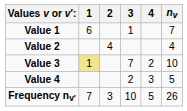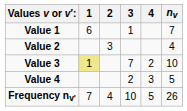 <table class="wikitable" style="text-align:center; margin:1em auto 1em auto; ">
 <tr align=center>
 <th><strong>Values <em>v</em> or <em>v</em>′:</strong></th>
 <th width="25">1</th>
 <th width="25">2</th>
 <th width="25">3</th>
 <th width="25">4</th>
 <th width="25"><em>n</em><sub><em>v</em></sub></th>
 </tr>
 <tr>
 <td><strong>Value 1</strong></td>
 <td>6</td>
 <td></td>
 <td>1</td>
 <td></td>
 <td>7</td>
 </tr>
 <tr>
 <td><strong>Value 2</strong></td>
 <td></td>
-<td>4</td>
+<td>3</td>
 <td></td>
 <td></td>
 <td>4</td>
 </tr>
 <tr>
 <td><strong>Value 3</strong></td>
 <td style="background: khaki;">1</td>
 <td></td>
 <td>7</td>
 <td>2</td>
 <td>10</td>
 </tr>
 <tr>
 <td><strong>Value 4</strong></td>
 <td></td>
 <td></td>
 <td>2</td>
 <td>3</td>
 <td>5</td>
 </tr>
 <tr>
 <td><strong>Frequency n<sub>v'</sub></strong></td>
 <td>7</td>
-<td>3</td>
+<td>4</td>
 <td>10</td>
 <td>5</td>
 <td>26</td>
 </tr>
 </table>
